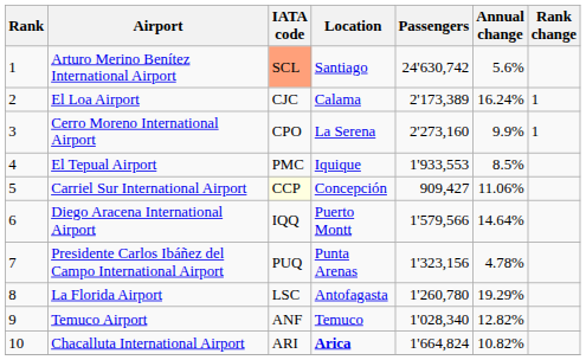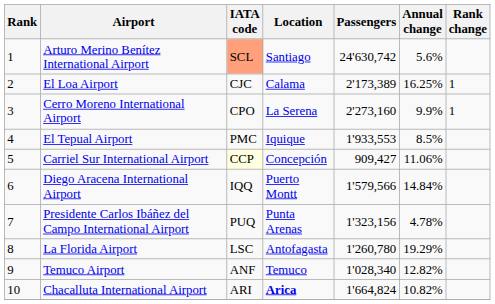 <table class="wikitable sortable">
 <tr>
 <th>Rank</th>
 <th>Airport</th>
 <th>IATA<br>code</th>
 <th>Location</th>
 <th>Passengers</th>
 <th data-sort-type="number">Annual<br>change</th>
 <th>Rank<br>change</th>
 </tr>
 <tr>
 <td>1</td>
 <td><a href='#'>Arturo Merino Benítez International Airport</a></td>
 <td style="background: lightsalmon;">SCL</td>
 <td><a href='#'>Santiago</a></td>
 <td align="right">24'630,742</td>
 <td align="right">5.6% </td>
 <td></td>
 </tr>
 <tr>
 <td>2</td>
 <td><a href='#'>El Loa Airport</a></td>
 <td>CJC</td>
 <td><a href='#'>Calama</a></td>
 <td align="right">2'173,389</td>
-<td align="right">16.24% </td>
+<td align="right">16.25% </td>
 <td>1</td>
 </tr>
 <tr>
 <td>3</td>
 <td><a href='#'>Cerro Moreno International Airport</a></td>
 <td>CPO</td>
 <td><a href='#'>La Serena</a></td>
 <td align="right">2'273,160</td>
 <td align="right">9.9% </td>
 <td>1</td>
 </tr>
 <tr>
 <td>4</td>
 <td><a href='#'>El Tepual Airport</a></td>
 <td>PMC</td>
 <td><a href='#'>Iquique</a></td>
 <td align="right">1'933,553</td>
 <td align="right">8.5% </td>
 <td></td>
 </tr>
 <tr>
 <td>5</td>
 <td><a href='#'>Carriel Sur International Airport</a></td>
 <td style="background: lightyellow;">CCP</td>
 <td><a href='#'>Concepción</a></td>
 <td align="right">909,427</td>
 <td align="right">11.06% </td>
 <td></td>
 </tr>
 <tr>
 <td>6</td>
 <td><a href='#'>Diego Aracena International Airport</a></td>
 <td>IQQ</td>
 <td><a href='#'>Puerto Montt</a></td>
 <td align="right">1'579,566</td>
-<td align="right">14.64% </td>
+<td align="right">14.84% </td>
 <td></td>
 </tr>
 <tr>
 <td>7</td>
 <td><a href='#'>Presidente Carlos Ibáñez del Campo International Airport</a></td>
 <td>PUQ</td>
 <td><a href='#'>Punta Arenas</a></td>
 <td align="right">1'323,156</td>
 <td align="right">4.78% </td>
 <td></td>
 </tr>
 <tr>
 <td>8</td>
 <td><a href='#'>La Florida Airport</a></td>
 <td>LSC</td>
 <td><a href='#'>Antofagasta</a></td>
 <td align="right">1'260,780</td>
 <td align="right">19.29% </td>
 <td></td>
 </tr>
 <tr>
 <td>9</td>
 <td><a href='#'>Temuco Airport</a></td>
 <td>ANF</td>
 <td><a href='#'>Temuco</a></td>
 <td align="right">1'028,340</td>
 <td align="right">12.82% </td>
 <td></td>
 </tr>
 <tr>
 <td>10</td>
 <td><a href='#'>Chacalluta International Airport</a></td>
 <td>ARI</td>
 <td><strong><a href='#'>Arica</a></strong></td>
 <td align="right">1'664,824</td>
 <td align="right">10.82% </td>
 <td></td>
 </tr>
 <tr>
 </tr>
 </table>
